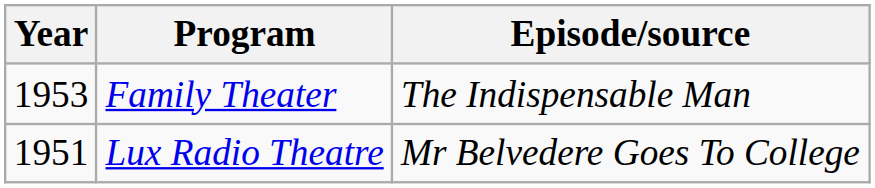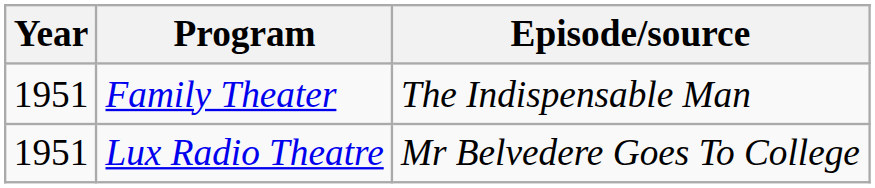 <table class="wikitable">
 <tr>
 <th>Year</th>
 <th>Program</th>
 <th>Episode/source</th>
 </tr>
 <tr>
-<td>1953</td>
+<td>1951</td>
 <td><em><a href='#'>Family Theater</a></em></td>
 <td><em>The Indispensable Man</em></td>
 </tr>
 <tr>
 <td>1951</td>
 <td><em><a href='#'>Lux Radio Theatre</a></em></td>
 <td><em>Mr Belvedere Goes To College</em></td>
 </tr>
 </table>
